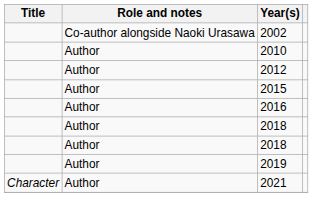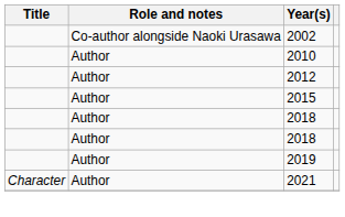 <table class="wikitable">
 <tr>
 <th>Title</th>
 <th>Role and notes</th>
 <th>Year(s)</th>
 <th></th>
 </tr>
 <tr>
 <td></td>
 <td>Co-author alongside Naoki Urasawa</td>
 <td>2002</td>
 <td></td>
 </tr>
 <tr>
 <td></td>
 <td>Author</td>
 <td>2010</td>
 <td></td>
 </tr>
 <tr>
 <td></td>
 <td>Author</td>
 <td>2012</td>
 <td></td>
 </tr>
 <tr>
 <td></td>
 <td>Author</td>
 <td>2015</td>
 <td></td>
 </tr>
 <tr>
 <td></td>
 <td>Author</td>
-<td>2016</td>
-<td></td>
-</tr>
-<tr>
-<td></td>
-<td>Author</td>
 <td>2018</td>
 <td></td>
 </tr>
 <tr>
 <td></td>
 <td>Author</td>
 <td>2018</td>
 <td></td>
 </tr>
 <tr>
 <td></td>
 <td>Author</td>
 <td>2019</td>
 <td></td>
 </tr>
 <tr>
 <td><em>Character</em></td>
 <td>Author</td>
 <td>2021</td>
 <td></td>
 </tr>
 <tr>
 </tr>
 </table>
